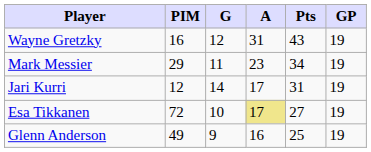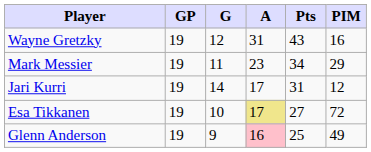 <table class="wikitable">
 <tr>
 <th style="background:#ddf; width:40%;">Player</th>
-<th style="background:#ddf; width:10%;">PIM</th>
+<th style="background:#ddf; width:10%;">GP</th>
 <th style="background:#ddf; width:10%;">G</th>
 <th style="background:#ddf; width:10%;">A</th>
 <th style="background:#ddf; width:10%;">Pts</th>
-<th style="background:#ddf; width:10%;">GP</th>
+<th style="background:#ddf; width:10%;">PIM</th>
 </tr>
 <tr>
 <td><a href='#'>Wayne Gretzky</a></td>
-<td>16</td>
+<td>19</td>
 <td>12</td>
 <td>31</td>
 <td>43</td>
-<td>19</td>
+<td>16</td>
 </tr>
 <tr>
 <td><a href='#'>Mark Messier</a></td>
-<td>29</td>
+<td>19</td>
 <td>11</td>
 <td>23</td>
 <td>34</td>
-<td>19</td>
+<td>29</td>
 </tr>
 <tr>
 <td><a href='#'>Jari Kurri</a></td>
-<td>12</td>
+<td>19</td>
 <td>14</td>
 <td>17</td>
 <td>31</td>
-<td>19</td>
+<td>12</td>
 </tr>
 <tr>
 <td><a href='#'>Esa Tikkanen</a></td>
-<td>72</td>
+<td>19</td>
 <td>10</td>
 <td style="background: khaki;">17</td>
 <td>27</td>
-<td>19</td>
+<td>72</td>
 </tr>
 <tr>
 <td><a href='#'>Glenn Anderson</a></td>
+<td>19</td>
+<td>9</td>
+<td style="background: pink;">16</td>
+<td>25</td>
 <td>49</td>
-<td>9</td>
-<td>16</td>
-<td>25</td>
-<td>19</td>
 </tr>
 </table>
